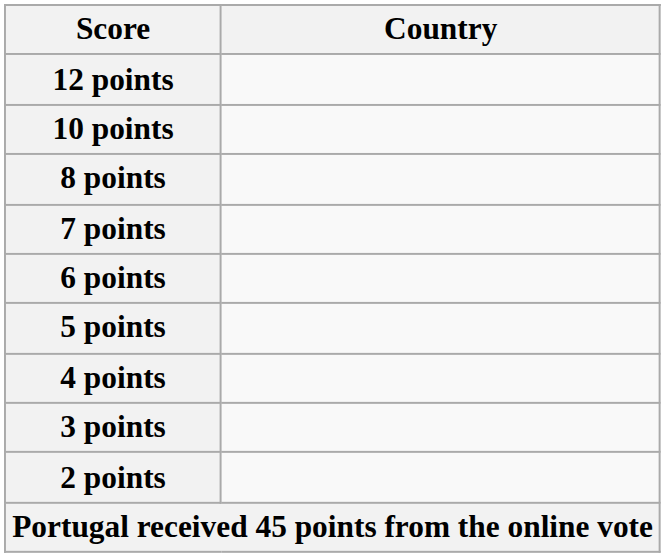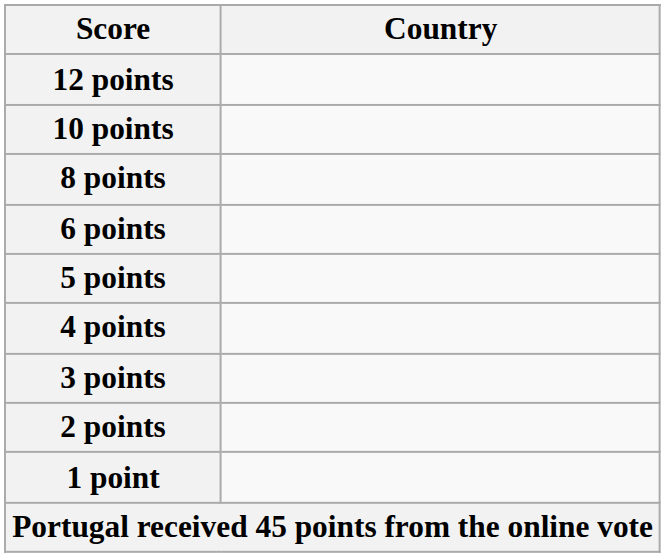 <table class="wikitable">
 <tr>
 </tr>
 <tr>
 <th scope="col" width="33%">Score</th>
 <th scope="col">Country</th>
 </tr>
 <tr>
 <th scope="row">12 points</th>
 <td></td>
 </tr>
 <tr>
 <th scope="row">10 points</th>
 <td></td>
 </tr>
 <tr>
 <th scope="row">8 points</th>
-<td></td>
-</tr>
-<tr>
-<th scope="row">7 points</th>
 <td></td>
 </tr>
 <tr>
 <th scope="row">6 points</th>
 <td></td>
 </tr>
 <tr>
 <th scope="row">5 points</th>
 <td></td>
 </tr>
 <tr>
 <th scope="row">4 points</th>
 <td></td>
 </tr>
 <tr>
 <th scope="row">3 points</th>
 <td></td>
 </tr>
 <tr>
 <th scope="row">2 points</th>
 <td></td>
 </tr>
 <tr>
+<th scope="row">1 point</th>
+<td></td>
+</tr>
+<tr>
 <th colspan="2">Portugal received 45 points from the online vote</th>
 </tr>
 </table>
